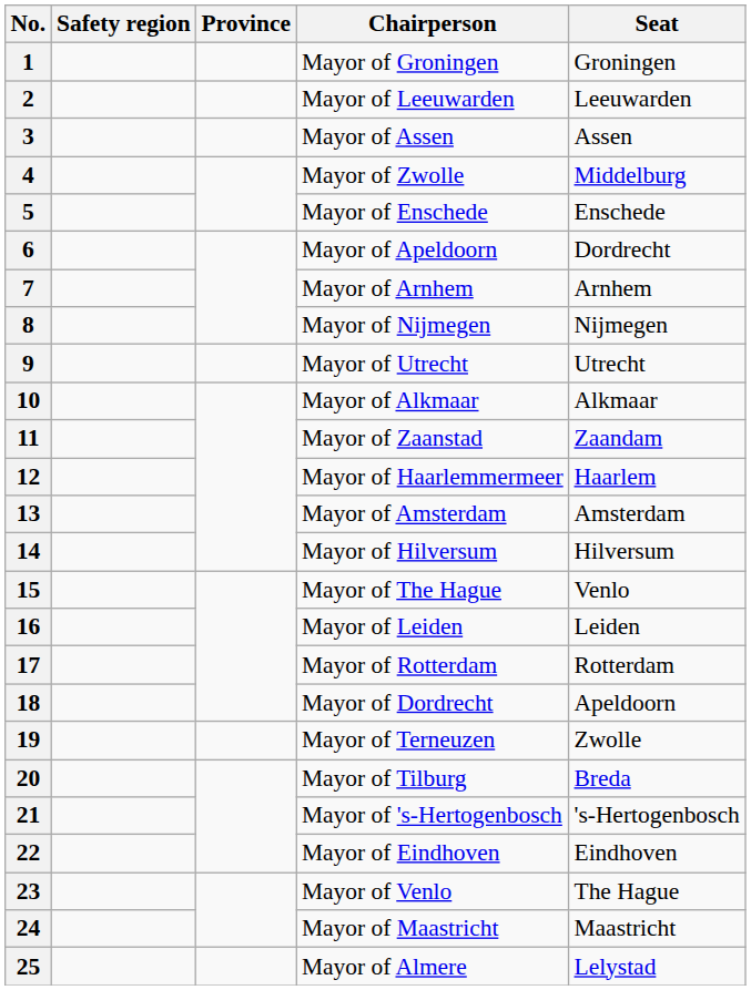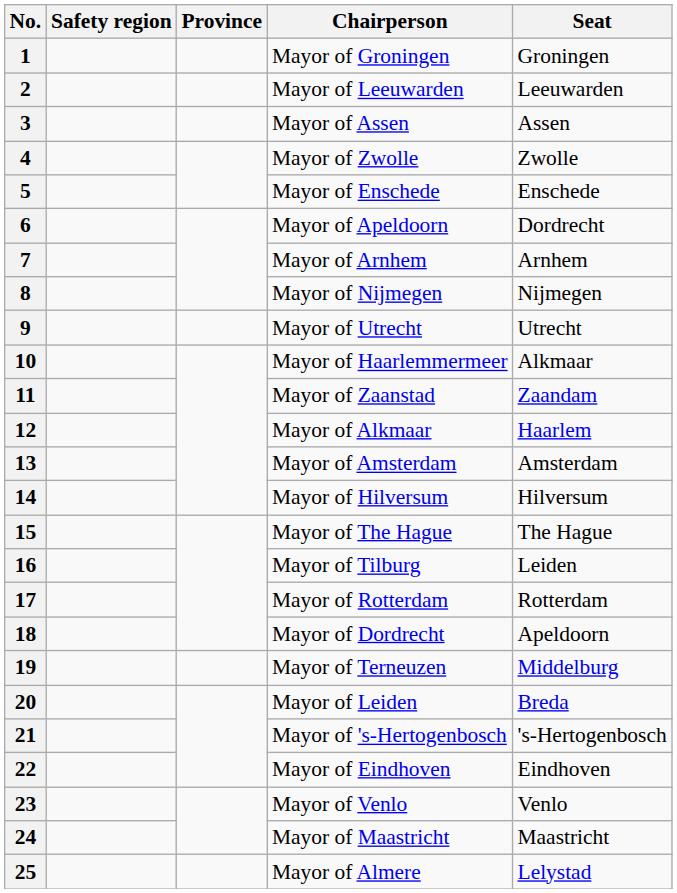 <table class="sortable wikitable plainrowheaders">
 <tr>
 <th scope="col">No.</th>
 <th scope="col">Safety region</th>
 <th scope="col">Province</th>
 <th scope="col">Chairperson</th>
 <th scope="col">Seat</th>
 </tr>
 <tr>
 <th scope="row">1</th>
 <td></td>
 <td></td>
 <td>Mayor of <a href='#'>Groningen</a></td>
 <td>Groningen</td>
 </tr>
 <tr>
 <th scope="row">2</th>
 <td></td>
 <td></td>
 <td>Mayor of <a href='#'>Leeuwarden</a></td>
 <td>Leeuwarden</td>
 </tr>
 <tr>
 <th scope="row">3</th>
 <td></td>
 <td></td>
 <td>Mayor of <a href='#'>Assen</a></td>
 <td>Assen</td>
 </tr>
 <tr>
 <th scope="row">4</th>
 <td></td>
 <td rowspan="2"></td>
 <td>Mayor of <a href='#'>Zwolle</a></td>
-<td><a href='#'>Middelburg</a></td>
+<td>Zwolle</td>
 </tr>
 <tr>
 <th scope="row">5</th>
 <td></td>
 <td>Mayor of <a href='#'>Enschede</a></td>
 <td>Enschede</td>
 </tr>
 <tr>
 <th scope="row">6</th>
 <td></td>
 <td rowspan="3"></td>
 <td>Mayor of <a href='#'>Apeldoorn</a></td>
 <td>Dordrecht</td>
 </tr>
 <tr>
 <th scope="row">7</th>
 <td></td>
 <td>Mayor of <a href='#'>Arnhem</a></td>
 <td>Arnhem</td>
 </tr>
 <tr>
 <th scope="row">8</th>
 <td></td>
 <td>Mayor of <a href='#'>Nijmegen</a></td>
 <td>Nijmegen</td>
 </tr>
 <tr>
 <th scope="row">9</th>
 <td></td>
 <td></td>
 <td>Mayor of <a href='#'>Utrecht</a></td>
 <td>Utrecht</td>
 </tr>
 <tr>
 <th scope="row">10</th>
 <td></td>
 <td rowspan="5"></td>
-<td>Mayor of <a href='#'>Alkmaar</a></td>
+<td>Mayor of <a href='#'>Haarlemmermeer</a></td>
 <td>Alkmaar</td>
 </tr>
 <tr>
 <th scope="row">11</th>
 <td></td>
 <td>Mayor of <a href='#'>Zaanstad</a></td>
 <td><a href='#'>Zaandam</a></td>
 </tr>
 <tr>
 <th scope="row">12</th>
 <td></td>
-<td>Mayor of <a href='#'>Haarlemmermeer</a></td>
+<td>Mayor of <a href='#'>Alkmaar</a></td>
 <td><a href='#'>Haarlem</a></td>
 </tr>
 <tr>
 <th scope="row">13</th>
 <td></td>
 <td>Mayor of <a href='#'>Amsterdam</a></td>
 <td>Amsterdam</td>
 </tr>
 <tr>
 <th scope="row">14</th>
 <td></td>
 <td>Mayor of <a href='#'>Hilversum</a></td>
 <td>Hilversum</td>
 </tr>
 <tr>
 <th scope="row">15</th>
 <td></td>
 <td rowspan="4"></td>
 <td>Mayor of <a href='#'>The Hague</a></td>
-<td>Venlo</td>
+<td>The Hague</td>
 </tr>
 <tr>
 <th scope="row">16</th>
 <td></td>
-<td>Mayor of <a href='#'>Leiden</a></td>
+<td>Mayor of <a href='#'>Tilburg</a></td>
 <td>Leiden</td>
 </tr>
 <tr>
 <th scope="row">17</th>
 <td></td>
 <td>Mayor of <a href='#'>Rotterdam</a></td>
 <td>Rotterdam</td>
 </tr>
 <tr>
 <th scope="row">18</th>
 <td></td>
 <td>Mayor of <a href='#'>Dordrecht</a></td>
 <td>Apeldoorn</td>
 </tr>
 <tr>
 <th scope="row">19</th>
 <td></td>
 <td></td>
 <td>Mayor of <a href='#'>Terneuzen</a></td>
-<td>Zwolle</td>
+<td><a href='#'>Middelburg</a></td>
 </tr>
 <tr>
 <th scope="row">20</th>
 <td></td>
 <td rowspan="3"></td>
-<td>Mayor of <a href='#'>Tilburg</a></td>
+<td>Mayor of <a href='#'>Leiden</a></td>
 <td><a href='#'>Breda</a></td>
 </tr>
 <tr>
 <th scope="row">21</th>
 <td></td>
 <td>Mayor of <a href='#'>'s-Hertogenbosch</a></td>
 <td>'s-Hertogenbosch</td>
 </tr>
 <tr>
 <th scope="row">22</th>
 <td></td>
 <td>Mayor of <a href='#'>Eindhoven</a></td>
 <td>Eindhoven</td>
 </tr>
 <tr>
 <th scope="row">23</th>
 <td></td>
 <td rowspan="2"></td>
 <td>Mayor of <a href='#'>Venlo</a></td>
-<td>The Hague</td>
+<td>Venlo</td>
 </tr>
 <tr>
 <th scope="row">24</th>
 <td></td>
 <td>Mayor of <a href='#'>Maastricht</a></td>
 <td>Maastricht</td>
 </tr>
 <tr>
 <th scope="row">25</th>
 <td></td>
 <td></td>
 <td>Mayor of <a href='#'>Almere</a></td>
 <td><a href='#'>Lelystad</a></td>
 </tr>
 </table>
